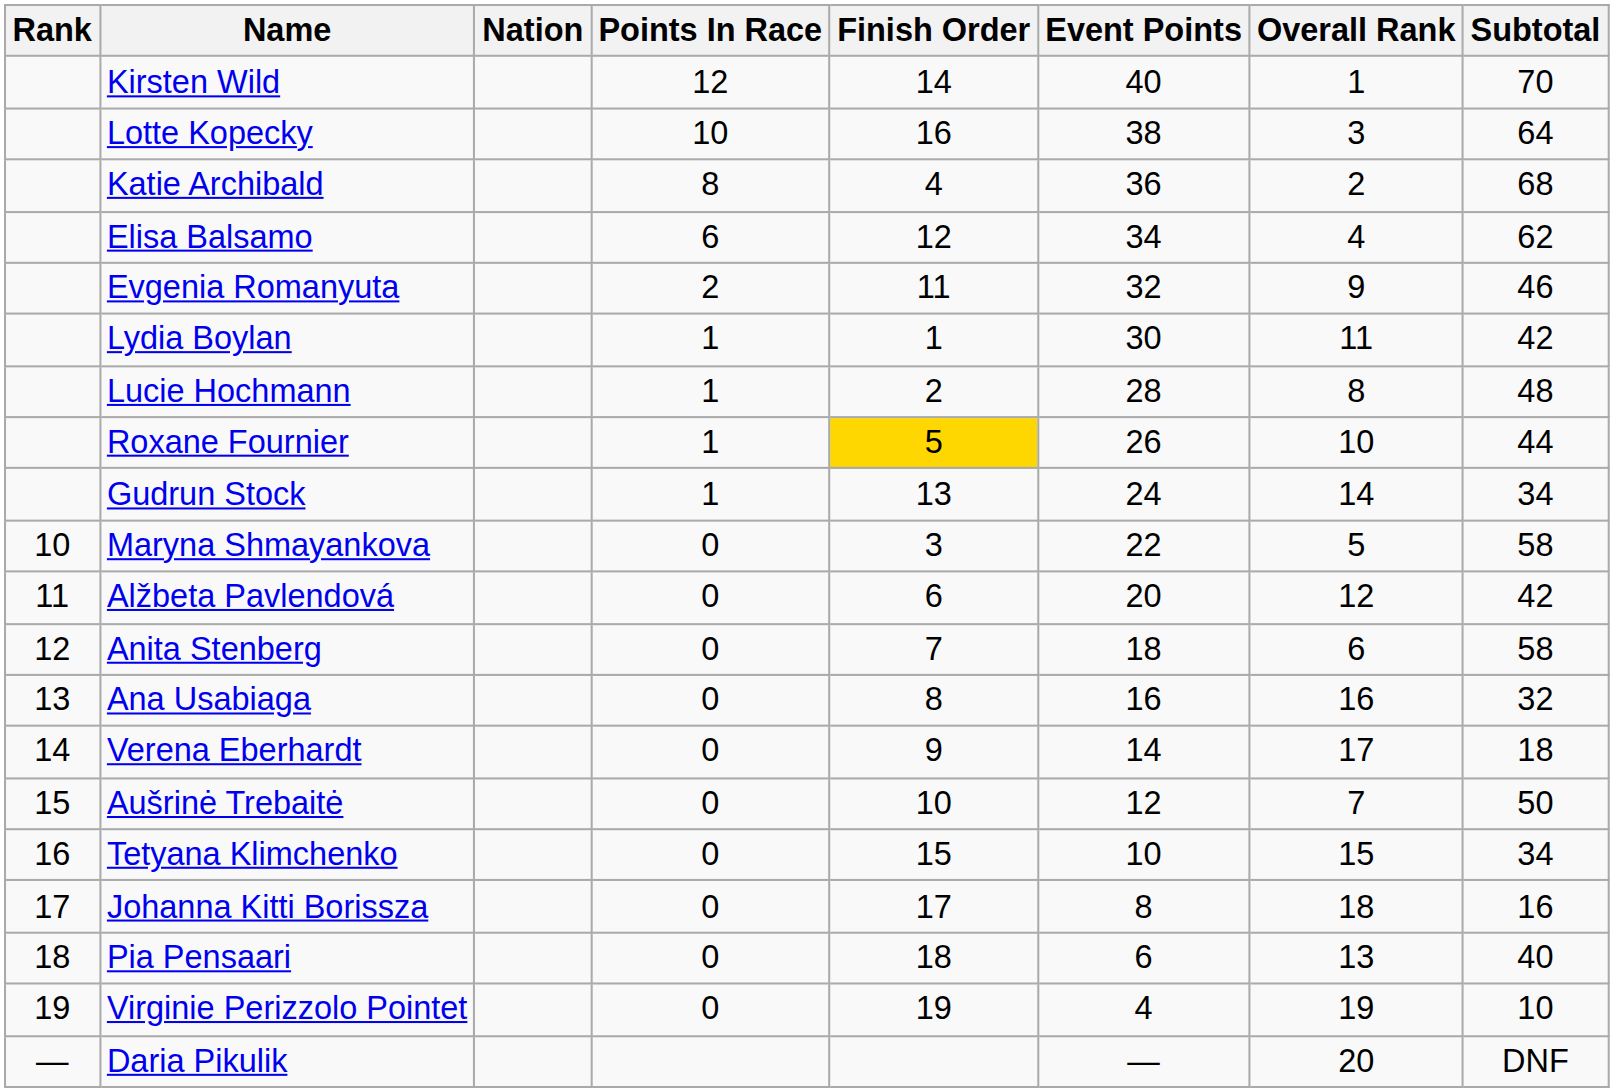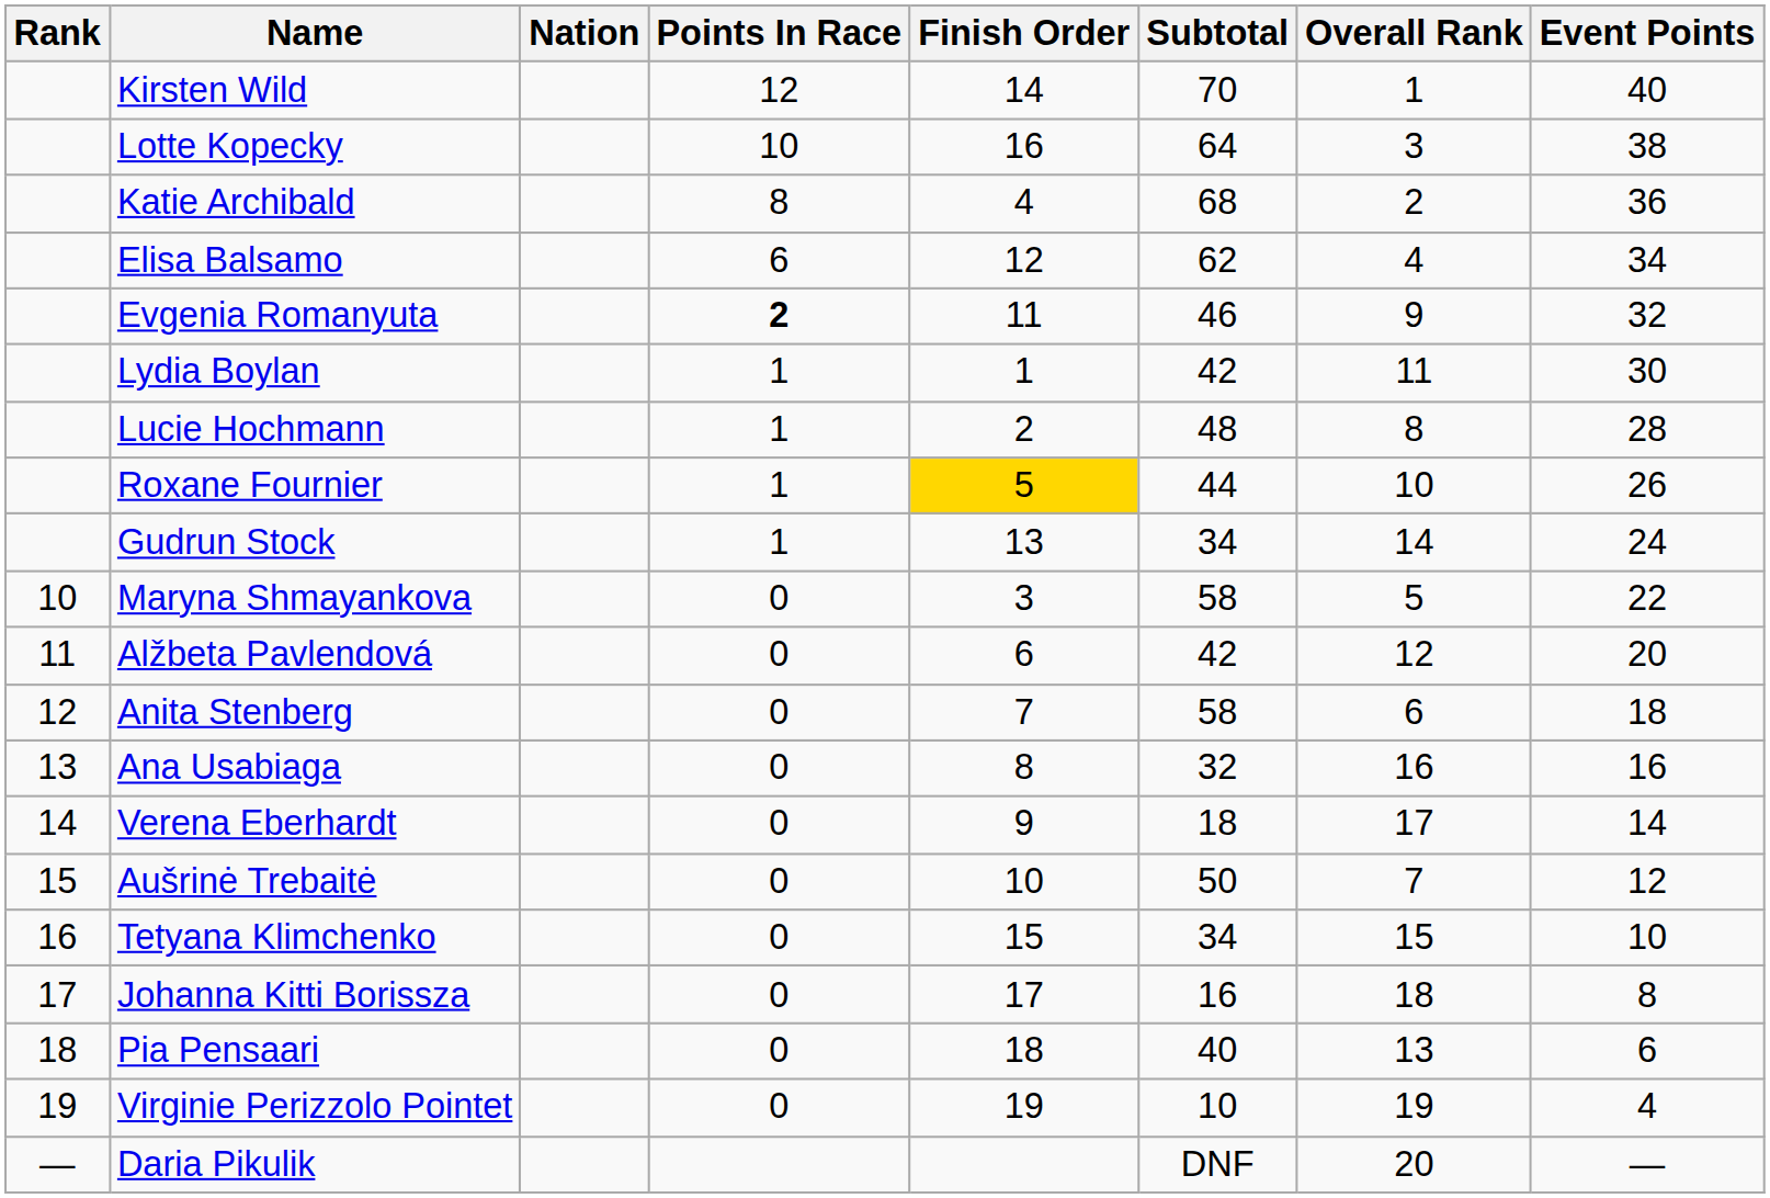 <table class="wikitable sortable" style="text-align:center">
 <tr>
 <th>Rank</th>
 <th>Name</th>
 <th>Nation</th>
 <th>Points In Race</th>
 <th>Finish Order</th>
+<th>Subtotal</th>
+<th>Overall Rank</th>
 <th>Event Points</th>
-<th>Overall Rank</th>
-<th>Subtotal</th>
 </tr>
 <tr>
 <td></td>
 <td align=left><a href='#'>Kirsten Wild</a></td>
 <td align=left></td>
 <td>12</td>
 <td>14</td>
+<td>70</td>
+<td>1</td>
 <td>40</td>
-<td>1</td>
-<td>70</td>
 </tr>
 <tr>
 <td></td>
 <td align=left><a href='#'>Lotte Kopecky</a></td>
 <td align=left></td>
 <td>10</td>
 <td>16</td>
+<td>64</td>
+<td>3</td>
 <td>38</td>
-<td>3</td>
-<td>64</td>
 </tr>
 <tr>
 <td></td>
 <td align=left><a href='#'>Katie Archibald</a></td>
 <td align=left></td>
 <td>8</td>
 <td>4</td>
+<td>68</td>
+<td>2</td>
 <td>36</td>
-<td>2</td>
-<td>68</td>
 </tr>
 <tr>
 <td></td>
 <td align=left><a href='#'>Elisa Balsamo</a></td>
 <td align=left></td>
 <td>6</td>
 <td>12</td>
+<td>62</td>
+<td>4</td>
 <td>34</td>
-<td>4</td>
-<td>62</td>
 </tr>
 <tr>
 <td></td>
 <td align=left><a href='#'>Evgenia Romanyuta</a></td>
 <td align=left></td>
-<td>2</td>
+<td><strong>2</strong></td>
 <td>11</td>
+<td>46</td>
+<td>9</td>
 <td>32</td>
-<td>9</td>
-<td>46</td>
 </tr>
 <tr>
 <td></td>
 <td align=left><a href='#'>Lydia Boylan</a></td>
 <td align=left></td>
 <td>1</td>
 <td>1</td>
+<td>42</td>
+<td>11</td>
 <td>30</td>
-<td>11</td>
-<td>42</td>
 </tr>
 <tr>
 <td></td>
 <td align=left><a href='#'>Lucie Hochmann</a></td>
 <td align=left></td>
 <td>1</td>
 <td>2</td>
+<td>48</td>
+<td>8</td>
 <td>28</td>
-<td>8</td>
-<td>48</td>
 </tr>
 <tr>
 <td></td>
 <td align=left><a href='#'>Roxane Fournier</a></td>
 <td align=left></td>
 <td>1</td>
 <td style="background: gold;">5</td>
+<td>44</td>
+<td>10</td>
 <td>26</td>
-<td>10</td>
-<td>44</td>
 </tr>
 <tr>
 <td></td>
 <td align=left><a href='#'>Gudrun Stock</a></td>
 <td align=left></td>
 <td>1</td>
 <td>13</td>
+<td>34</td>
+<td>14</td>
 <td>24</td>
-<td>14</td>
-<td>34</td>
 </tr>
 <tr>
 <td>10</td>
 <td align=left><a href='#'>Maryna Shmayankova</a></td>
 <td align=left></td>
 <td>0</td>
 <td>3</td>
+<td>58</td>
+<td>5</td>
 <td>22</td>
-<td>5</td>
-<td>58</td>
 </tr>
 <tr>
 <td>11</td>
 <td align=left><a href='#'>Alžbeta Pavlendová</a></td>
 <td align=left></td>
 <td>0</td>
 <td>6</td>
+<td>42</td>
+<td>12</td>
 <td>20</td>
-<td>12</td>
-<td>42</td>
 </tr>
 <tr>
 <td>12</td>
 <td align=left><a href='#'>Anita Stenberg</a></td>
 <td align=left></td>
 <td>0</td>
 <td>7</td>
+<td>58</td>
+<td>6</td>
 <td>18</td>
-<td>6</td>
-<td>58</td>
 </tr>
 <tr>
 <td>13</td>
 <td align=left><a href='#'>Ana Usabiaga</a></td>
 <td align=left></td>
 <td>0</td>
 <td>8</td>
+<td>32</td>
 <td>16</td>
 <td>16</td>
-<td>32</td>
 </tr>
 <tr>
 <td>14</td>
 <td align=left><a href='#'>Verena Eberhardt</a></td>
 <td align=left></td>
 <td>0</td>
 <td>9</td>
+<td>18</td>
+<td>17</td>
 <td>14</td>
-<td>17</td>
-<td>18</td>
 </tr>
 <tr>
 <td>15</td>
 <td align=left><a href='#'>Aušrinė Trebaitė</a></td>
 <td align=left></td>
 <td>0</td>
 <td>10</td>
+<td>50</td>
+<td>7</td>
 <td>12</td>
-<td>7</td>
-<td>50</td>
 </tr>
 <tr>
 <td>16</td>
 <td align=left><a href='#'>Tetyana Klimchenko</a></td>
 <td align=left></td>
 <td>0</td>
 <td>15</td>
+<td>34</td>
+<td>15</td>
 <td>10</td>
-<td>15</td>
-<td>34</td>
 </tr>
 <tr>
 <td>17</td>
 <td align=left><a href='#'>Johanna Kitti Borissza</a></td>
 <td align=left></td>
 <td>0</td>
 <td>17</td>
+<td>16</td>
+<td>18</td>
 <td>8</td>
-<td>18</td>
-<td>16</td>
 </tr>
 <tr>
 <td>18</td>
 <td align=left><a href='#'>Pia Pensaari</a></td>
 <td align=left></td>
 <td>0</td>
 <td>18</td>
+<td>40</td>
+<td>13</td>
 <td>6</td>
-<td>13</td>
-<td>40</td>
 </tr>
 <tr>
 <td>19</td>
 <td align=left><a href='#'>Virginie Perizzolo Pointet</a></td>
 <td align=left></td>
 <td>0</td>
 <td>19</td>
+<td>10</td>
+<td>19</td>
 <td>4</td>
-<td>19</td>
-<td>10</td>
 </tr>
 <tr>
 <td>—</td>
 <td align=left><a href='#'>Daria Pikulik</a></td>
 <td align=left></td>
 <td></td>
 <td></td>
+<td>DNF</td>
+<td>20</td>
 <td>—</td>
-<td>20</td>
-<td>DNF</td>
 </tr>
 </table>
